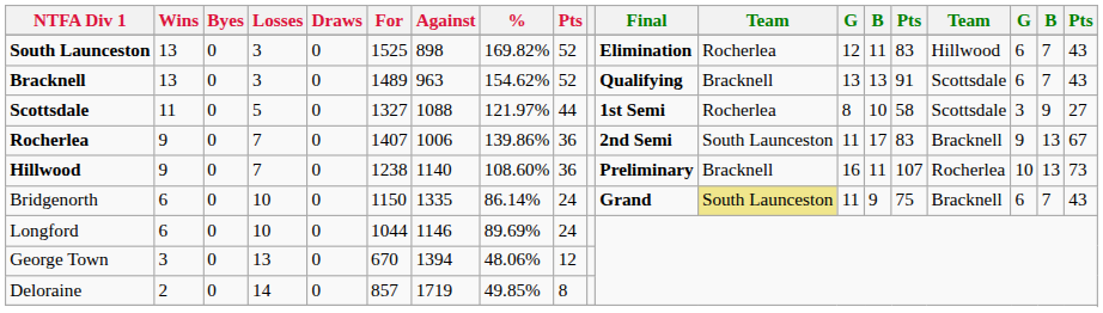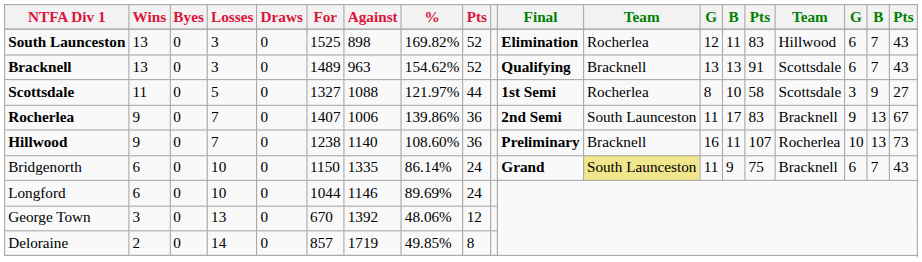 <table style="font-size: 85%; text-align: left;" class="wikitable">
 <tr>
 <th style="color:crimson">NTFA Div 1</th>
 <th style="color:crimson">Wins</th>
 <th style="color:crimson">Byes</th>
 <th style="color:crimson">Losses</th>
 <th style="color:crimson">Draws</th>
 <th style="color:crimson">For</th>
 <th style="color:crimson">Against</th>
 <th style="color:crimson">%</th>
 <th style="color:crimson">Pts</th>
 <th></th>
 <th style="color:green">Final</th>
 <th style="color:green">Team</th>
 <th style="color:green">G</th>
 <th style="color:green">B</th>
 <th style="color:green">Pts</th>
 <th style="color:green">Team</th>
 <th style="color:green">G</th>
 <th style="color:green">B</th>
 <th style="color:green">Pts</th>
 </tr>
 <tr>
 </tr>
 <tr>
 </tr>
 <tr>
 <td><strong>	South Launceston	</strong></td>
 <td>13</td>
 <td>0</td>
 <td>3</td>
 <td>0</td>
 <td>1525</td>
 <td>898</td>
 <td>169.82%</td>
 <td>52</td>
 <td></td>
 <td><strong>Elimination</strong></td>
 <td>Rocherlea</td>
 <td>12</td>
 <td>11</td>
 <td>83</td>
 <td>Hillwood</td>
 <td>6</td>
 <td>7</td>
 <td>43</td>
 </tr>
 <tr>
 <td><strong>	Bracknell	</strong></td>
 <td>13</td>
 <td>0</td>
 <td>3</td>
 <td>0</td>
 <td>1489</td>
 <td>963</td>
 <td>154.62%</td>
 <td>52</td>
 <td></td>
 <td><strong>Qualifying</strong></td>
 <td>Bracknell</td>
 <td>13</td>
 <td>13</td>
 <td>91</td>
 <td>Scottsdale</td>
 <td>6</td>
 <td>7</td>
 <td>43</td>
 </tr>
 <tr>
 <td><strong>	Scottsdale	</strong></td>
 <td>11</td>
 <td>0</td>
 <td>5</td>
 <td>0</td>
 <td>1327</td>
 <td>1088</td>
 <td>121.97%</td>
 <td>44</td>
 <td></td>
 <td><strong>1st Semi</strong></td>
 <td>Rocherlea</td>
 <td>8</td>
 <td>10</td>
 <td>58</td>
 <td>Scottsdale</td>
 <td>3</td>
 <td>9</td>
 <td>27</td>
 </tr>
 <tr>
 <td><strong>	Rocherlea	</strong></td>
 <td>9</td>
 <td>0</td>
 <td>7</td>
 <td>0</td>
 <td>1407</td>
 <td>1006</td>
 <td>139.86%</td>
 <td>36</td>
 <td></td>
 <td><strong>2nd Semi</strong></td>
 <td>South Launceston</td>
 <td>11</td>
 <td>17</td>
 <td>83</td>
 <td>Bracknell</td>
 <td>9</td>
 <td>13</td>
 <td>67</td>
 </tr>
 <tr>
 <td><strong>	Hillwood	</strong></td>
 <td>9</td>
 <td>0</td>
 <td>7</td>
 <td>0</td>
 <td>1238</td>
 <td>1140</td>
 <td>108.60%</td>
 <td>36</td>
 <td></td>
 <td><strong>Preliminary</strong></td>
 <td>Bracknell</td>
 <td>16</td>
 <td>11</td>
 <td>107</td>
 <td>Rocherlea</td>
 <td>10</td>
 <td>13</td>
 <td>73</td>
 </tr>
 <tr>
 <td>Bridgenorth</td>
 <td>6</td>
 <td>0</td>
 <td>10</td>
 <td>0</td>
 <td>1150</td>
 <td>1335</td>
 <td>86.14%</td>
 <td>24</td>
 <td></td>
 <td><strong>Grand</strong></td>
 <td style="background: khaki;">South Launceston</td>
 <td>11</td>
 <td>9</td>
 <td>75</td>
 <td>Bracknell</td>
 <td>6</td>
 <td>7</td>
 <td>43</td>
 </tr>
 <tr>
 <td>Longford</td>
 <td>6</td>
 <td>0</td>
 <td>10</td>
 <td>0</td>
 <td>1044</td>
 <td>1146</td>
 <td>89.69%</td>
 <td>24</td>
 <td></td>
 </tr>
 <tr>
 <td>George Town</td>
 <td>3</td>
 <td>0</td>
 <td>13</td>
 <td>0</td>
 <td>670</td>
-<td>1394</td>
+<td>1392</td>
 <td>48.06%</td>
 <td>12</td>
 <td></td>
 </tr>
 <tr>
 <td>Deloraine</td>
 <td>2</td>
 <td>0</td>
 <td>14</td>
 <td>0</td>
 <td>857</td>
 <td>1719</td>
 <td>49.85%</td>
 <td>8</td>
 <td></td>
 </tr>
 <tr>
 </tr>
 </table>
